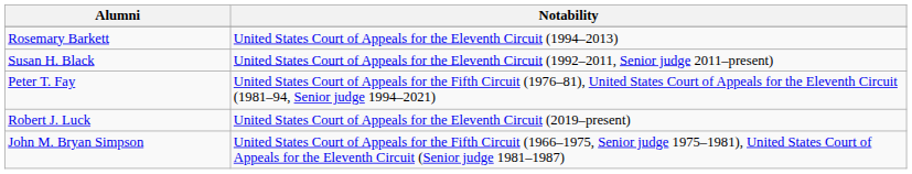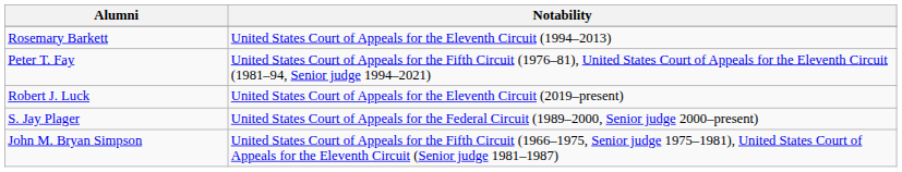 <table class="wikitable" style="width:82%">
 <tr valign="top">
 <th width="25%">Alumni</th>
 <th width="75%">Notability</th>
 </tr>
 <tr valign="top">
 </tr>
 <tr valign="top">
 <td><a href='#'>Rosemary Barkett</a></td>
 <td><a href='#'>United States Court of Appeals for the Eleventh Circuit</a> (1994–2013)</td>
 </tr>
 <tr valign="top">
-<td><a href='#'>Susan H. Black</a></td>
-<td><a href='#'>United States Court of Appeals for the Eleventh Circuit</a> (1992–2011, <a href='#'>Senior judge</a> 2011–present)</td>
-</tr>
-<tr valign="top">
 <td><a href='#'>Peter T. Fay</a></td>
 <td><a href='#'>United States Court of Appeals for the Fifth Circuit</a> (1976–81), <a href='#'>United States Court of Appeals for the Eleventh Circuit</a> (1981–94, <a href='#'>Senior judge</a> 1994–2021)</td>
 </tr>
 <tr valign="top">
 <td><a href='#'>Robert J. Luck</a></td>
 <td><a href='#'>United States Court of Appeals for the Eleventh Circuit</a> (2019–present)</td>
 </tr>
 <tr valign="top">
+<td><a href='#'>S. Jay Plager</a></td>
+<td><a href='#'>United States Court of Appeals for the Federal Circuit</a> (1989–2000, <a href='#'>Senior judge</a> 2000–present)</td>
+</tr>
+<tr valign="top">
 <td><a href='#'>John M. Bryan Simpson</a></td>
 <td><a href='#'>United States Court of Appeals for the Fifth Circuit</a> (1966–1975, <a href='#'>Senior judge</a> 1975–1981), <a href='#'>United States Court of Appeals for the Eleventh Circuit</a> (<a href='#'>Senior judge</a> 1981–1987)</td>
 </tr>
 </table>
